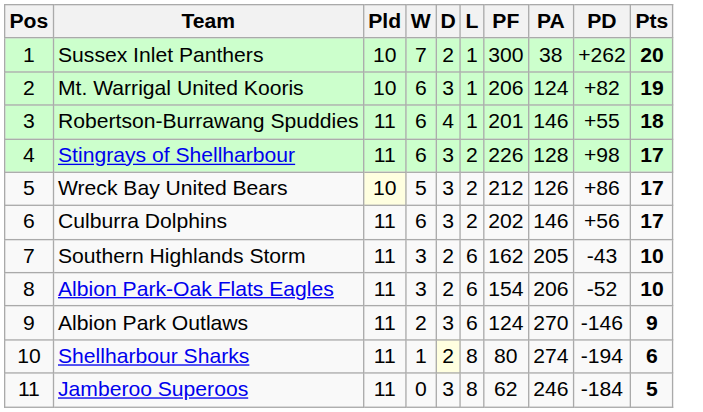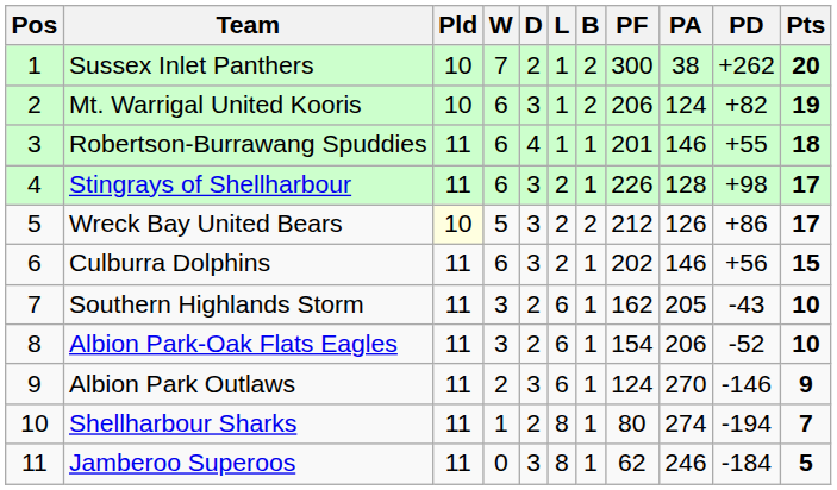 <table class="wikitable">
 <tr>
 <th>Pos</th>
 <th>Team</th>
 <th>Pld</th>
 <th>W</th>
 <th>D</th>
 <th>L</th>
+<th>B</th>
 <th>PF</th>
 <th>PA</th>
 <th>PD</th>
 <th>Pts</th>
 </tr>
 <tr bgcolor="#CCFFCC">
 <td style="text-align:center;">1</td>
 <td> Sussex Inlet Panthers</td>
 <td style="text-align:center;">10</td>
 <td style="text-align:center;">7</td>
 <td style="text-align:center;">2</td>
 <td style="text-align:center;">1</td>
+<td style="text-align:center;">2</td>
 <td style="text-align:center;">300</td>
 <td style="text-align:center;">38</td>
 <td style="text-align:center;">+262</td>
 <td style="text-align:center;"><strong>20</strong></td>
 </tr>
 <tr bgcolor="#CCFFCC">
 <td style="text-align:center;">2</td>
 <td> Mt. Warrigal United Kooris</td>
 <td style="text-align:center;">10</td>
 <td style="text-align:center;">6</td>
 <td style="text-align:center;">3</td>
 <td style="text-align:center;">1</td>
+<td style="text-align:center;">2</td>
 <td style="text-align:center;">206</td>
 <td style="text-align:center;">124</td>
 <td style="text-align:center;">+82</td>
 <td style="text-align:center;"><strong>19</strong></td>
 </tr>
 <tr bgcolor="#CCFFCC">
 <td style="text-align:center;">3</td>
 <td> Robertson-Burrawang Spuddies</td>
 <td style="text-align:center;">11</td>
 <td style="text-align:center;">6</td>
 <td style="text-align:center;">4</td>
+<td style="text-align:center;">1</td>
 <td style="text-align:center;">1</td>
 <td style="text-align:center;">201</td>
 <td style="text-align:center;">146</td>
 <td style="text-align:center;">+55</td>
 <td style="text-align:center;"><strong>18</strong></td>
 </tr>
 <tr bgcolor="#CCFFCC">
 <td style="text-align:center;">4</td>
 <td> <a href='#'>Stingrays of Shellharbour</a></td>
 <td style="text-align:center;">11</td>
 <td style="text-align:center;">6</td>
 <td style="text-align:center;">3</td>
 <td style="text-align:center;">2</td>
+<td style="text-align:center;">1</td>
 <td style="text-align:center;">226</td>
 <td style="text-align:center;">128</td>
 <td style="text-align:center;">+98</td>
 <td style="text-align:center;"><strong>17</strong></td>
 </tr>
 <tr>
 <td style="text-align:center;">5</td>
 <td> Wreck Bay United Bears</td>
 <td style="background: lightyellow; text-align:center;">10</td>
 <td style="text-align:center;">5</td>
 <td style="text-align:center;">3</td>
+<td style="text-align:center;">2</td>
 <td style="text-align:center;">2</td>
 <td style="text-align:center;">212</td>
 <td style="text-align:center;">126</td>
 <td style="text-align:center;">+86</td>
 <td style="text-align:center;"><strong>17</strong></td>
 </tr>
 <tr>
 <td style="text-align:center;">6</td>
 <td> Culburra Dolphins</td>
 <td style="text-align:center;">11</td>
 <td style="text-align:center;">6</td>
 <td style="text-align:center;">3</td>
 <td style="text-align:center;">2</td>
+<td style="text-align:center;">1</td>
 <td style="text-align:center;">202</td>
 <td style="text-align:center;">146</td>
 <td style="text-align:center;">+56</td>
-<td style="text-align:center;"><strong>17</strong></td>
+<td style="text-align:center;"><strong>15</strong></td>
 </tr>
 <tr>
 <td style="text-align:center;">7</td>
 <td> Southern Highlands Storm</td>
 <td style="text-align:center;">11</td>
 <td style="text-align:center;">3</td>
 <td style="text-align:center;">2</td>
 <td style="text-align:center;">6</td>
+<td style="text-align:center;">1</td>
 <td style="text-align:center;">162</td>
 <td style="text-align:center;">205</td>
 <td style="text-align:center;">-43</td>
 <td style="text-align:center;"><strong>10</strong></td>
 </tr>
 <tr>
 <td style="text-align:center;">8</td>
 <td> <a href='#'>Albion Park-Oak Flats Eagles</a></td>
 <td style="text-align:center;">11</td>
 <td style="text-align:center;">3</td>
 <td style="text-align:center;">2</td>
 <td style="text-align:center;">6</td>
+<td style="text-align:center;">1</td>
 <td style="text-align:center;">154</td>
 <td style="text-align:center;">206</td>
 <td style="text-align:center;">-52</td>
 <td style="text-align:center;"><strong>10</strong></td>
 </tr>
 <tr>
 <td style="text-align:center;">9</td>
 <td> Albion Park Outlaws</td>
 <td style="text-align:center;">11</td>
 <td style="text-align:center;">2</td>
 <td style="text-align:center;">3</td>
 <td style="text-align:center;">6</td>
+<td style="text-align:center;">1</td>
 <td style="text-align:center;">124</td>
 <td style="text-align:center;">270</td>
 <td style="text-align:center;">-146</td>
 <td style="text-align:center;"><strong>9</strong></td>
 </tr>
 <tr>
 <td style="text-align:center;">10</td>
 <td> <a href='#'>Shellharbour Sharks</a></td>
 <td style="text-align:center;">11</td>
 <td style="text-align:center;">1</td>
-<td style="background: lightyellow; text-align:center;">2</td>
+<td style="text-align:center;">2</td>
 <td style="text-align:center;">8</td>
+<td style="text-align:center;">1</td>
 <td style="text-align:center;">80</td>
 <td style="text-align:center;">274</td>
 <td style="text-align:center;">-194</td>
-<td style="text-align:center;"><strong>6</strong></td>
+<td style="text-align:center;"><strong>7</strong></td>
 </tr>
 <tr>
 <td style="text-align:center;">11</td>
 <td> <a href='#'>Jamberoo Superoos</a></td>
 <td style="text-align:center;">11</td>
 <td style="text-align:center;">0</td>
 <td style="text-align:center;">3</td>
 <td style="text-align:center;">8</td>
+<td style="text-align:center;">1</td>
 <td style="text-align:center;">62</td>
 <td style="text-align:center;">246</td>
 <td style="text-align:center;">-184</td>
 <td style="text-align:center;"><strong>5</strong></td>
 </tr>
 </table>
